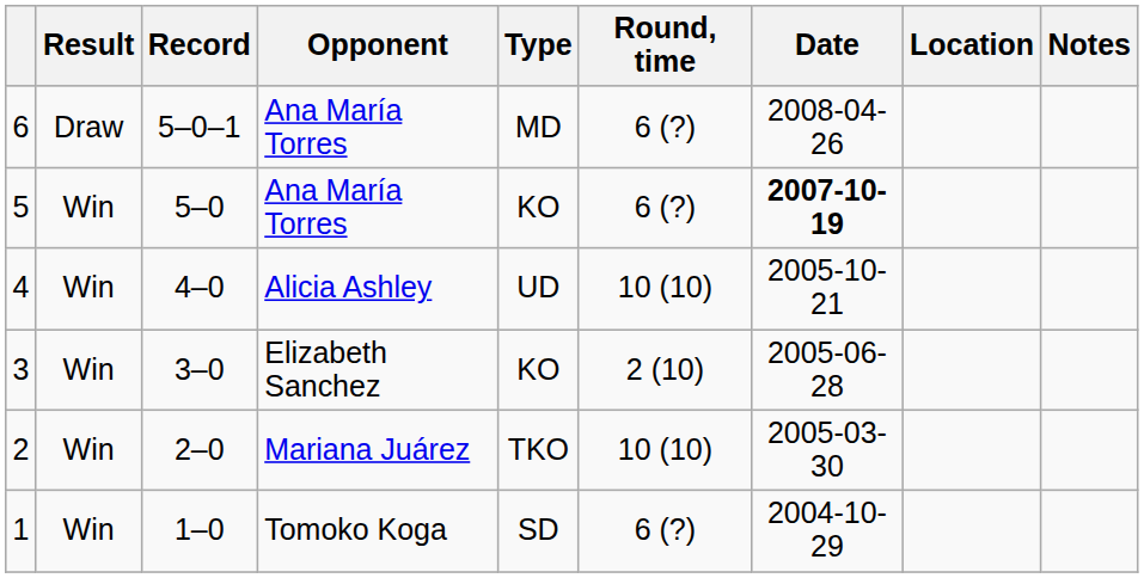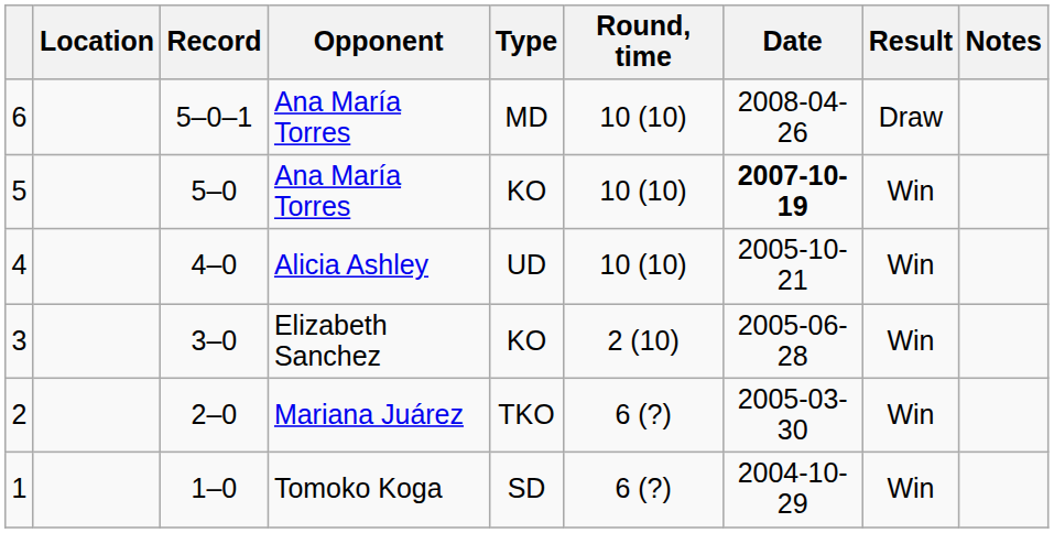 <table class=wikitable style=text-align:center>
 <tr>
 <th></th>
-<th>Result</th>
+<th>Location</th>
 <th>Record</th>
 <th>Opponent</th>
 <th>Type</th>
 <th>Round, time</th>
 <th>Date</th>
-<th>Location</th>
+<th>Result</th>
 <th>Notes</th>
 </tr>
 <tr>
 <td>6</td>
-<td>Draw</td>
+<td align=left></td>
 <td>5–0–1</td>
 <td align=left><a href='#'>Ana María Torres</a></td>
 <td>MD</td>
-<td>6 (?)</td>
+<td>10 (10)</td>
 <td>2008-04-26</td>
-<td align=left></td>
+<td>Draw</td>
 <td align=left></td>
 </tr>
 <tr>
 <td>5</td>
-<td>Win</td>
+<td align=left></td>
 <td>5–0</td>
 <td align=left><a href='#'>Ana María Torres</a></td>
 <td>KO</td>
-<td>6 (?)</td>
+<td>10 (10)</td>
 <td><strong>2007-10-19</strong></td>
-<td align=left></td>
+<td>Win</td>
 <td align=left></td>
 </tr>
 <tr>
 <td>4</td>
-<td>Win</td>
+<td align=left></td>
 <td>4–0</td>
 <td align=left><a href='#'>Alicia Ashley</a></td>
 <td>UD</td>
 <td>10 (10)</td>
 <td>2005-10-21</td>
-<td align=left></td>
+<td>Win</td>
 <td align=left></td>
 </tr>
 <tr>
 <td>3</td>
-<td>Win</td>
+<td align=left></td>
 <td>3–0</td>
 <td align=left>Elizabeth Sanchez</td>
 <td>KO</td>
 <td>2 (10)</td>
 <td>2005-06-28</td>
-<td align=left></td>
+<td>Win</td>
 <td align=left></td>
 </tr>
 <tr>
 <td>2</td>
-<td>Win</td>
+<td align=left></td>
 <td>2–0</td>
 <td align=left><a href='#'>Mariana Juárez</a></td>
 <td>TKO</td>
-<td>10 (10)</td>
+<td>6 (?)</td>
 <td>2005-03-30</td>
-<td align=left></td>
+<td>Win</td>
 <td align=left></td>
 </tr>
 <tr>
 <td>1</td>
-<td>Win</td>
+<td align=left></td>
 <td>1–0</td>
 <td align=left>Tomoko Koga</td>
 <td>SD</td>
 <td>6 (?)</td>
 <td>2004-10-29</td>
-<td align=left></td>
+<td>Win</td>
 <td align=left></td>
 </tr>
 </table>
